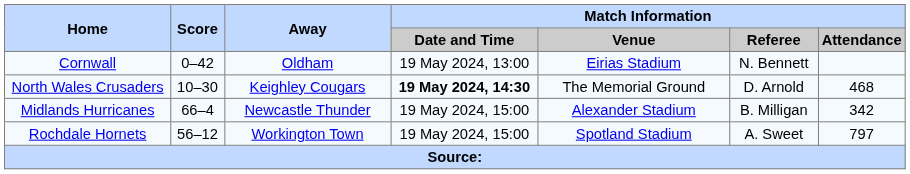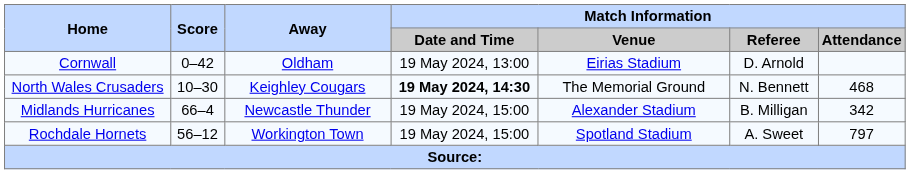 <table border=1 style="border-collapse:collapse; font-size:90%; text-align:center;" cellpadding=3 cellspacing=0 width=100%>
 <tr bgcolor=#C1D8FF>
 <th scope="col" rowspan=2 width=19%>Home</th>
 <th scope="col" rowspan=2 width=6%>Score</th>
 <th scope="col" rowspan=2 width=19%>Away</th>
 <th colspan=6>Match Information</th>
 </tr>
 <tr bgcolor=#CCCCCC>
 <th scope="col" width=17%>Date and Time</th>
 <th scope="col" width=22%>Venue</th>
 <th scope="col" width=10%>Referee</th>
 <th scope="col" width=7%>Attendance</th>
 </tr>
 <tr bgcolor=#F5FAFF>
 <td> <a href='#'>Cornwall</a></td>
 <td>0–42</td>
 <td> <a href='#'>Oldham</a></td>
 <td>19 May 2024, 13:00</td>
 <td><a href='#'>Eirias Stadium</a></td>
-<td>N. Bennett</td>
+<td>D. Arnold</td>
 <td></td>
 </tr>
 <tr bgcolor=#F5FAFF>
 <td>  <a href='#'>North Wales Crusaders</a></td>
 <td>10–30</td>
 <td> <a href='#'>Keighley Cougars</a></td>
 <td><strong>19 May 2024, 14:30</strong></td>
 <td>The Memorial Ground</td>
-<td>D. Arnold</td>
+<td>N. Bennett</td>
 <td>468</td>
 </tr>
 <tr bgcolor=#F5FAFF>
 <td> <a href='#'>Midlands Hurricanes</a></td>
 <td>66–4</td>
 <td> <a href='#'>Newcastle Thunder</a></td>
 <td>19 May 2024, 15:00</td>
 <td><a href='#'>Alexander Stadium</a></td>
 <td>B. Milligan</td>
 <td>342</td>
 </tr>
 <tr bgcolor=#F5FAFF>
 <td> <a href='#'>Rochdale Hornets</a></td>
 <td>56–12</td>
 <td> <a href='#'>Workington Town</a></td>
 <td>19 May 2024, 15:00</td>
 <td><a href='#'>Spotland Stadium</a></td>
 <td>A. Sweet</td>
 <td>797</td>
 </tr>
 <tr style="background:#c1d8ff;">
 <th colspan=7>Source:</th>
 </tr>
 </table>
